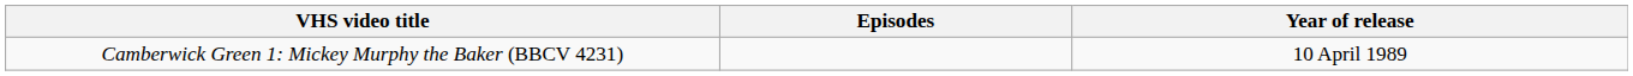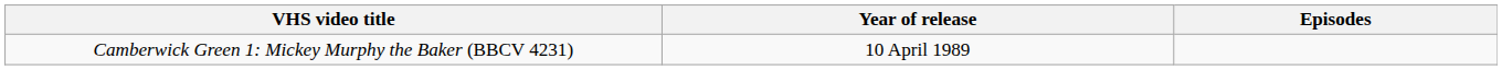 <table class="wikitable" style="text-align:center; width:100%;">
 <tr>
 <th style="width:44%;">VHS video title</th>
+<th>Year of release</th>
 <th>Episodes</th>
-<th>Year of release</th>
 </tr>
 <tr>
 <td><em>Camberwick Green 1: Mickey Murphy the Baker</em> (BBCV 4231)</td>
+<td style="text-align:center;">10 April 1989</td>
 <td style="text-align:center;"></td>
-<td style="text-align:center;">10 April 1989</td>
 </tr>
 </table>
